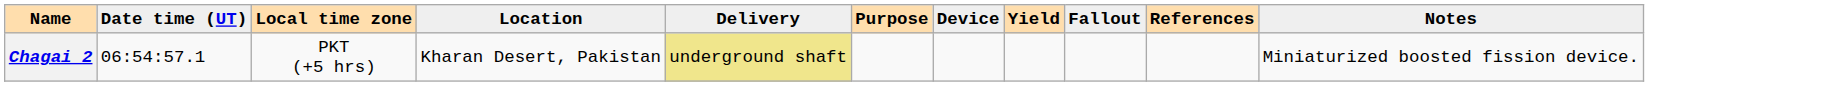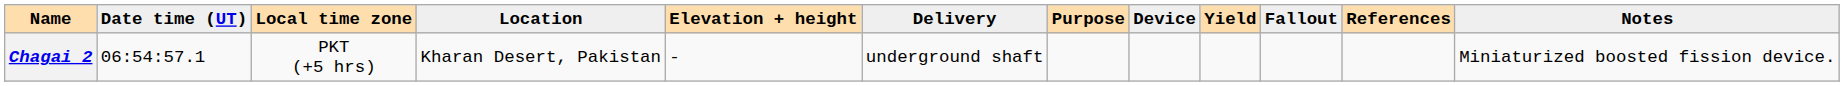 <table class="wikitable sortable">
 <tr>
 <th style="background:#ffdead;">Name </th>
 <th style="background:#efefef;">Date time (<a href='#'>UT</a>)</th>
 <th style="background:#ffdead;">Local time zone </th>
 <th style="background:#efefef;">Location </th>
+<th style="background:#ffdead;">Elevation + height </th>
 <th style="background:#efefef;">Delivery </th>
 <th style="background:#ffdead;">Purpose </th>
 <th style="background:#efefef;">Device </th>
 <th style="background:#ffdead;">Yield </th>
 <th style="background:#efefef;">Fallout </th>
 <th style="background:#ffdead;" class="unsortable">References</th>
 <th style="background:#efefef;" class="unsortable">Notes</th>
 </tr>
 <tr>
 <th><em><a href='#'>Chagai 2</a></em></th>
 <td> 06:54:57.1</td>
 <td style="text-align:center;">PKT<br>(+5 hrs)</td>
 <td>Kharan Desert, Pakistan </td>
-<td style="background: khaki;">underground shaft</td>
+<td> - </td>
+<td>underground shaft</td>
 <td></td>
 <td></td>
 <td style="text-align:center;"></td>
 <td></td>
 <td></td>
 <td>Miniaturized boosted fission device.</td>
 </tr>
 </table>
